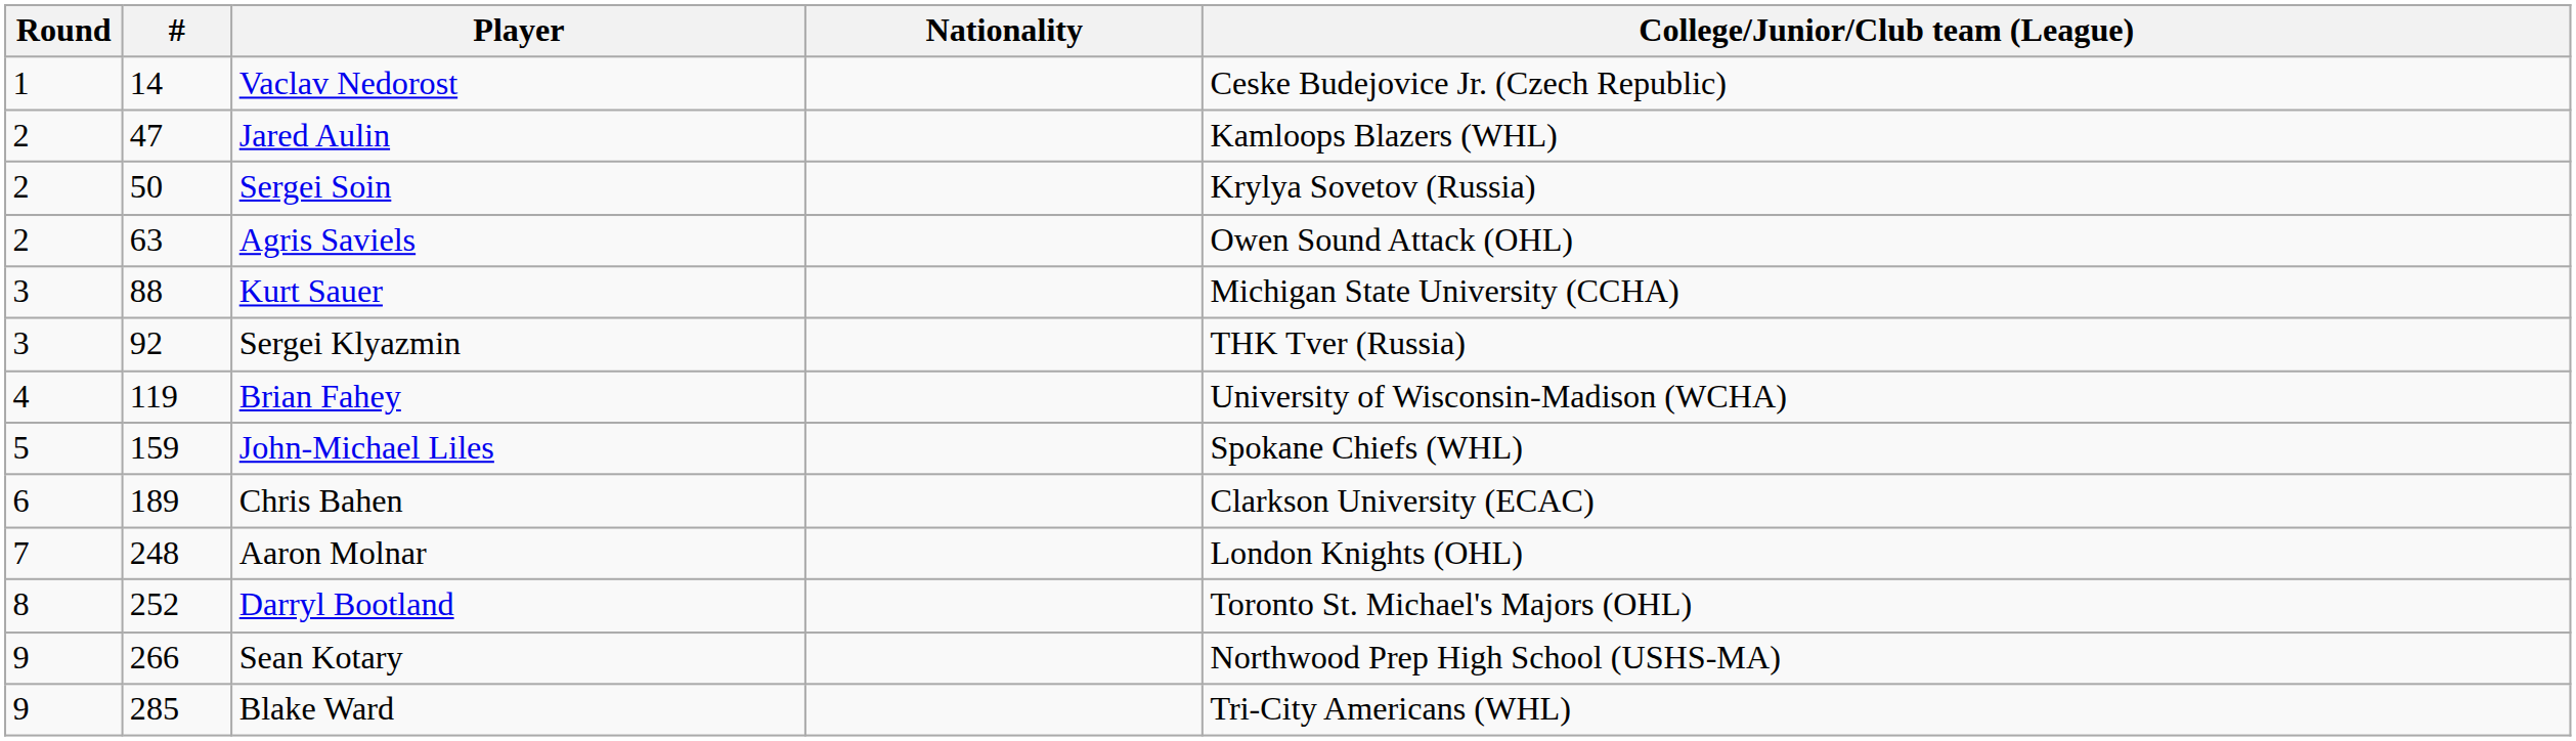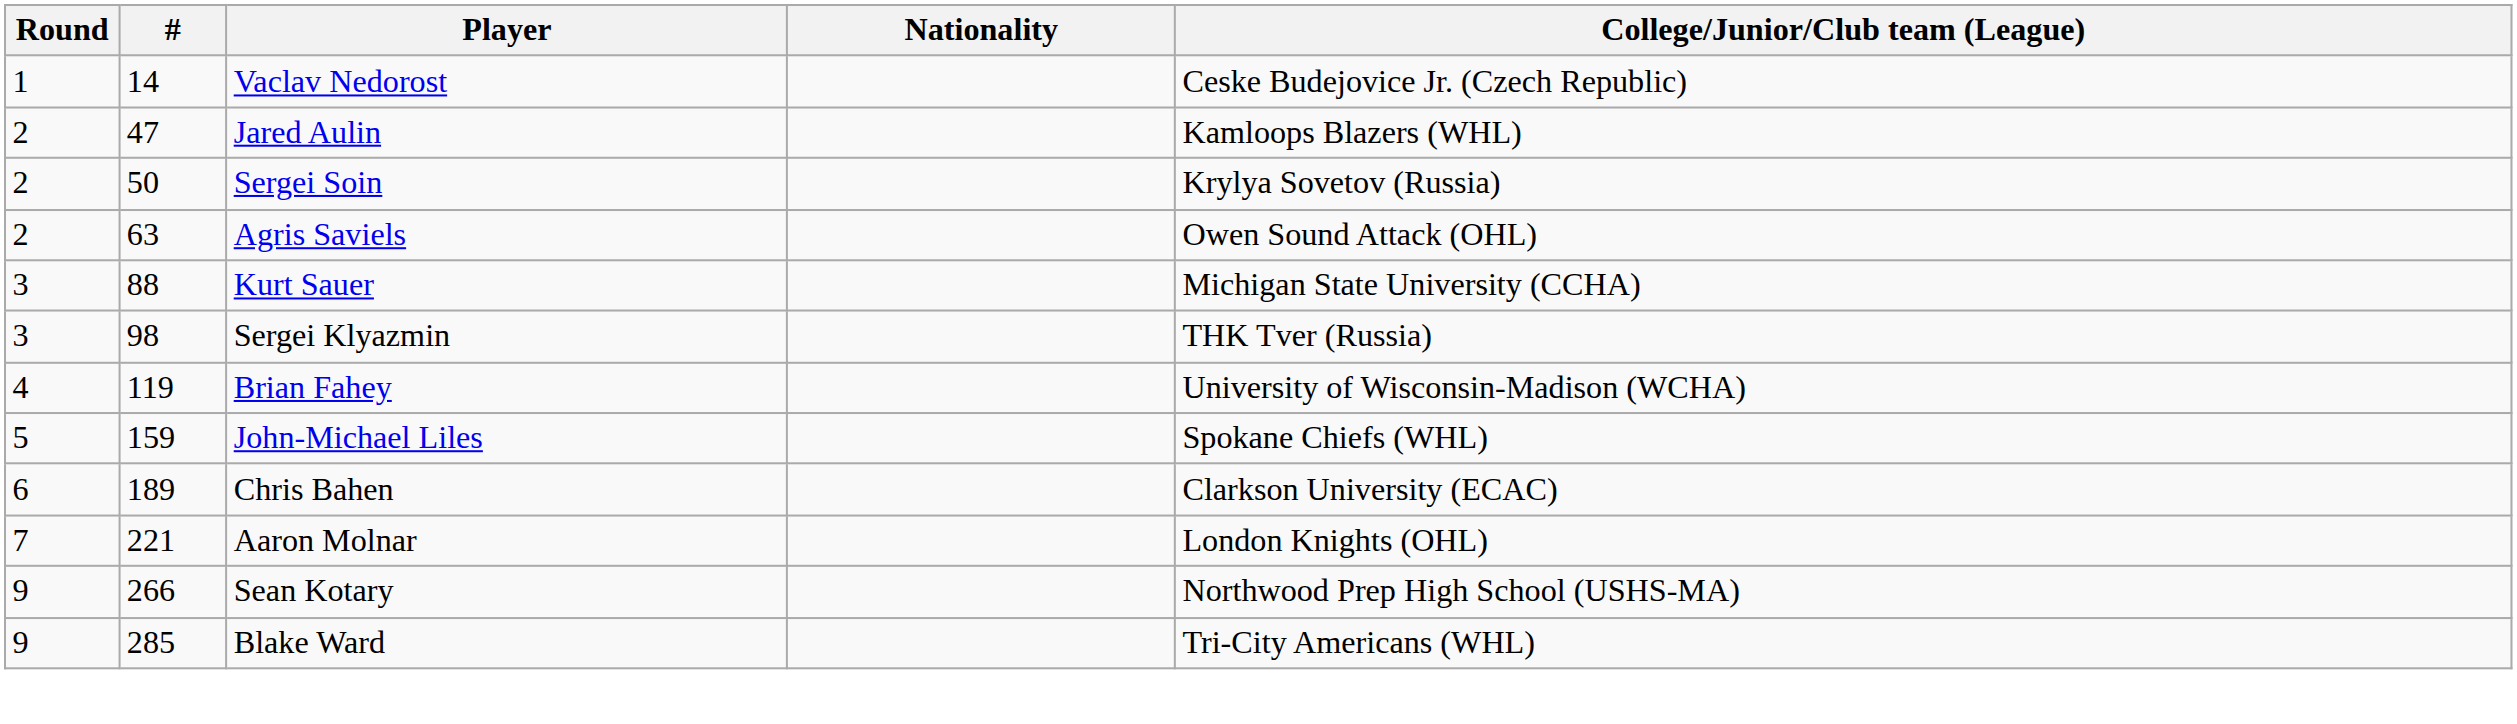 <table class="wikitable">
 <tr align="center">
 <th bgcolor="#DDDDFF" width="4.0%">Round</th>
 <th bgcolor="#DDDDFF" width="4.0%">#</th>
 <th bgcolor="#DDDDFF" width="21.0%">Player</th>
 <th bgcolor="#DDDDFF" width="14.5%">Nationality</th>
 <th bgcolor="#DDDDFF" width="50.0%">College/Junior/Club team (League)</th>
 </tr>
 <tr>
 <td>1</td>
 <td>14</td>
 <td><a href='#'>Vaclav Nedorost</a></td>
 <td></td>
 <td>Ceske Budejovice Jr. (Czech Republic)</td>
 </tr>
 <tr>
 <td>2</td>
 <td>47</td>
 <td><a href='#'>Jared Aulin</a></td>
 <td></td>
 <td>Kamloops Blazers (WHL)</td>
 </tr>
 <tr>
 <td>2</td>
 <td>50</td>
 <td><a href='#'>Sergei Soin</a></td>
 <td></td>
 <td>Krylya Sovetov (Russia)</td>
 </tr>
 <tr>
 <td>2</td>
 <td>63</td>
 <td><a href='#'>Agris Saviels</a></td>
 <td></td>
 <td>Owen Sound Attack (OHL)</td>
 </tr>
 <tr>
 <td>3</td>
 <td>88</td>
 <td><a href='#'>Kurt Sauer</a></td>
 <td></td>
 <td>Michigan State University (CCHA)</td>
 </tr>
 <tr>
 <td>3</td>
-<td>92</td>
+<td>98</td>
 <td>Sergei Klyazmin</td>
 <td></td>
 <td>THK Tver (Russia)</td>
 </tr>
 <tr>
 <td>4</td>
 <td>119</td>
 <td><a href='#'>Brian Fahey</a></td>
 <td></td>
 <td>University of Wisconsin-Madison (WCHA)</td>
 </tr>
 <tr>
 <td>5</td>
 <td>159</td>
 <td><a href='#'>John-Michael Liles</a></td>
 <td></td>
 <td>Spokane Chiefs (WHL)</td>
 </tr>
 <tr>
 <td>6</td>
 <td>189</td>
 <td>Chris Bahen</td>
 <td></td>
 <td>Clarkson University (ECAC)</td>
 </tr>
 <tr>
 <td>7</td>
-<td>248</td>
+<td>221</td>
 <td>Aaron Molnar</td>
 <td></td>
 <td>London Knights (OHL)</td>
-</tr>
-<tr>
-<td>8</td>
-<td>252</td>
-<td><a href='#'>Darryl Bootland</a></td>
-<td></td>
-<td>Toronto St. Michael's Majors (OHL)</td>
 </tr>
 <tr>
 <td>9</td>
 <td>266</td>
 <td>Sean Kotary</td>
 <td></td>
 <td>Northwood Prep High School (USHS-MA)</td>
 </tr>
 <tr>
 <td>9</td>
 <td>285</td>
 <td>Blake Ward</td>
 <td></td>
 <td>Tri-City Americans (WHL)</td>
 </tr>
 </table>
